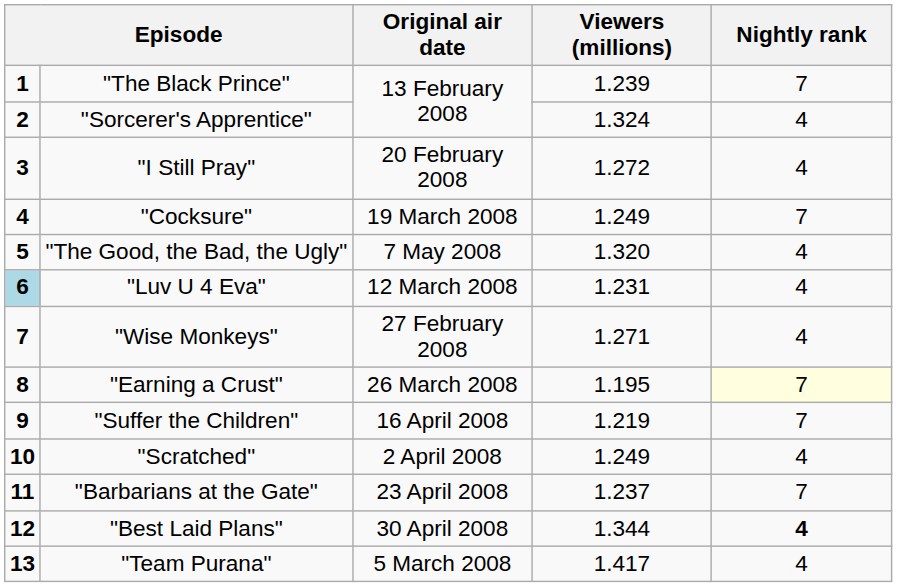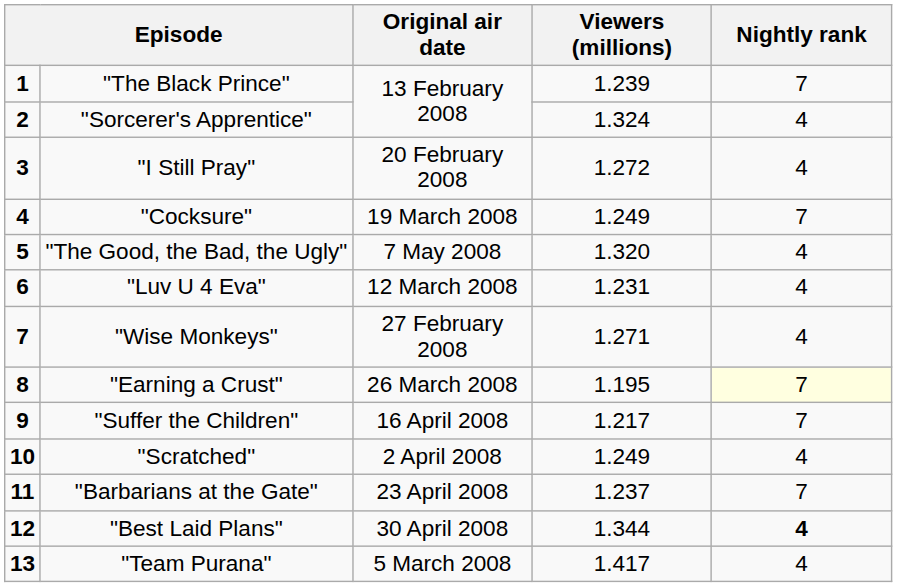 <table class="wikitable sortable">
 <tr>
 <th colspan="2" scope="col"  style="width:210px; text-align:center;">Episode</th>
 <th scope="col"  style="width:120px; text-align:center;">Original air date</th>
 <th scope="col"  style="width:120px; text-align:center;">Viewers<br>(millions)</th>
 <th scope="col"  style="width:120px; text-align:center;">Nightly rank</th>
 </tr>
 <tr>
 <td style="text-align:center"><strong>1</strong></td>
 <td style="text-align:center">"The Black Prince"</td>
 <td style="text-align:center" rowspan="2">13 February 2008</td>
 <td style="text-align:center">1.239</td>
 <td style="text-align:center">7</td>
 </tr>
 <tr>
 <td style="text-align:center"><strong>2</strong></td>
 <td style="text-align:center">"Sorcerer's Apprentice"</td>
 <td style="text-align:center">1.324</td>
 <td style="text-align:center">4</td>
 </tr>
 <tr>
 <td style="text-align:center"><strong>3</strong></td>
 <td style="text-align:center">"I Still Pray"</td>
 <td style="text-align:center">20 February 2008</td>
 <td style="text-align:center">1.272</td>
 <td style="text-align:center">4</td>
 </tr>
 <tr>
 <td style="text-align:center"><strong>4</strong></td>
 <td style="text-align:center">"Cocksure"</td>
 <td style="text-align:center">19 March 2008</td>
 <td style="text-align:center">1.249</td>
 <td style="text-align:center">7</td>
 </tr>
 <tr>
 <td style="text-align:center"><strong>5</strong></td>
 <td style="text-align:center">"The Good, the Bad, the Ugly"</td>
 <td style="text-align:center">7 May 2008</td>
 <td style="text-align:center">1.320</td>
 <td style="text-align:center">4</td>
 </tr>
 <tr>
-<td style="background: lightblue; text-align:center"><strong>6</strong></td>
+<td style="text-align:center"><strong>6</strong></td>
 <td style="text-align:center">"Luv U 4 Eva"</td>
 <td style="text-align:center">12 March 2008</td>
 <td style="text-align:center">1.231</td>
 <td style="text-align:center">4</td>
 </tr>
 <tr>
 <td style="text-align:center"><strong>7</strong></td>
 <td style="text-align:center">"Wise Monkeys"</td>
 <td style="text-align:center">27 February 2008</td>
 <td style="text-align:center">1.271</td>
 <td style="text-align:center">4</td>
 </tr>
 <tr>
 <td style="text-align:center"><strong>8</strong></td>
 <td style="text-align:center">"Earning a Crust"</td>
 <td style="text-align:center">26 March 2008</td>
 <td style="text-align:center">1.195</td>
 <td style="background: lightyellow; text-align:center">7</td>
 </tr>
 <tr>
 <td style="text-align:center"><strong>9</strong></td>
 <td style="text-align:center">"Suffer the Children"</td>
 <td style="text-align:center">16 April 2008</td>
-<td style="text-align:center">1.219</td>
+<td style="text-align:center">1.217</td>
 <td style="text-align:center">7</td>
 </tr>
 <tr>
 <td style="text-align:center"><strong>10</strong></td>
 <td style="text-align:center">"Scratched"</td>
 <td style="text-align:center">2 April 2008</td>
 <td style="text-align:center">1.249</td>
 <td style="text-align:center">4</td>
 </tr>
 <tr>
 <td style="text-align:center"><strong>11</strong></td>
 <td style="text-align:center">"Barbarians at the Gate"</td>
 <td style="text-align:center">23 April 2008</td>
 <td style="text-align:center">1.237</td>
 <td style="text-align:center">7</td>
 </tr>
 <tr>
 <td style="text-align:center"><strong>12</strong></td>
 <td style="text-align:center">"Best Laid Plans"</td>
 <td style="text-align:center">30 April 2008</td>
 <td style="text-align:center">1.344</td>
 <td style="text-align:center"><strong>4</strong></td>
 </tr>
 <tr>
 <td style="text-align:center"><strong>13</strong></td>
 <td style="text-align:center">"Team Purana"</td>
 <td style="text-align:center">5 March 2008</td>
 <td style="text-align:center">1.417</td>
 <td style="text-align:center">4</td>
 </tr>
 </table>
